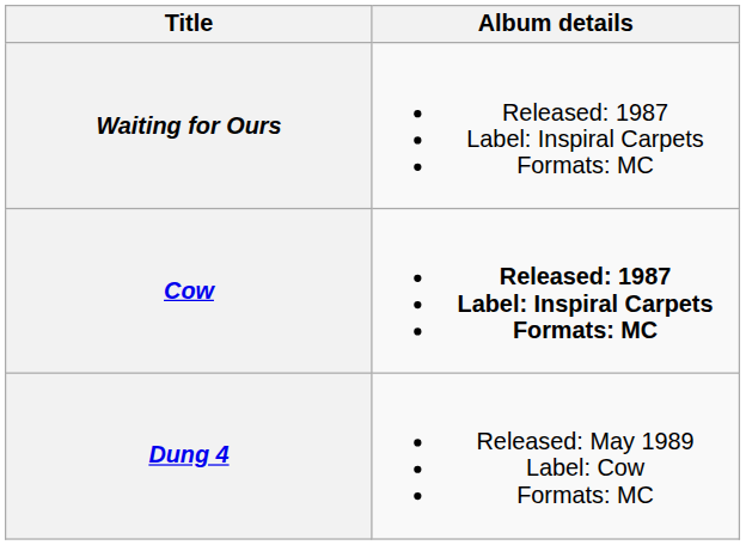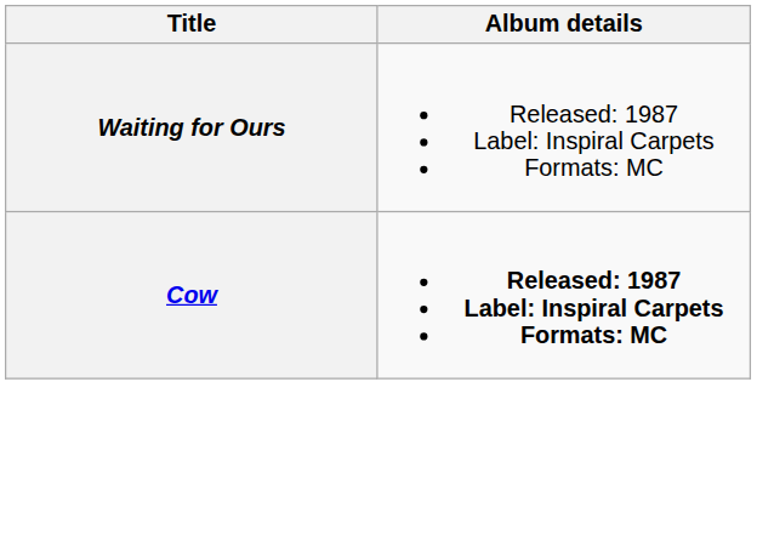 <table class="wikitable plainrowheaders" style="text-align:center;">
 <tr>
 <th scope="col" style="width:15em;">Title</th>
 <th scope="col" style="width:15em;">Album details</th>
 </tr>
 <tr>
 <th scope="row"><em>Waiting for Ours</em></th>
 <td><br><ul><li>Released: 1987</li><li>Label: Inspiral Carpets</li><li>Formats: MC</li></ul></td>
 </tr>
 <tr>
 <th scope="row"><em><a href='#'>Cow</a></em></th>
 <td><strong><br><ul><li>Released: 1987</li><li>Label: Inspiral Carpets</li><li>Formats: MC</li></ul></strong></td>
 </tr>
-<tr>
-<th scope="row"><em><a href='#'>Dung 4</a></em></th>
-<td><br><ul><li>Released: May 1989</li><li>Label: Cow</li><li>Formats: MC</li></ul></td>
-</tr>
 </table>
